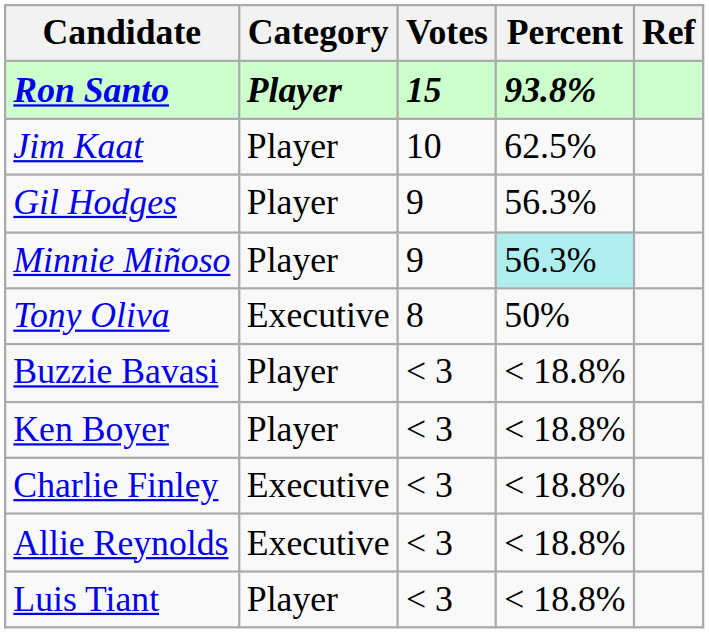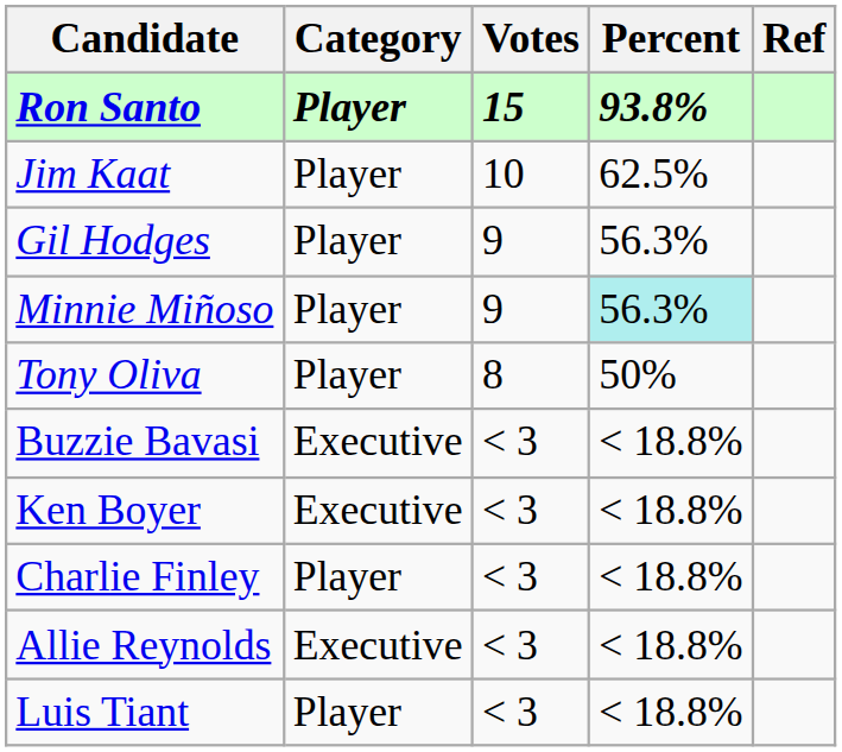 <table class="wikitable">
 <tr>
 <th>Candidate</th>
 <th>Category</th>
 <th>Votes</th>
 <th>Percent</th>
 <th>Ref</th>
 </tr>
 <tr bgcolor=ccffcc>
 <td><strong><em><a href='#'>Ron Santo</a></em></strong></td>
 <td><strong><em>Player</em></strong></td>
 <td><strong><em>15</em></strong></td>
 <td><strong><em>93.8%</em></strong></td>
 <td></td>
 </tr>
 <tr>
 <td><em><a href='#'>Jim Kaat</a></em></td>
 <td>Player</td>
 <td>10</td>
 <td>62.5%</td>
 <td></td>
 </tr>
 <tr>
 <td><em><a href='#'>Gil Hodges</a></em></td>
 <td>Player</td>
 <td>9</td>
 <td>56.3%</td>
 <td></td>
 </tr>
 <tr>
 <td><em><a href='#'>Minnie Miñoso</a></em></td>
 <td>Player</td>
 <td>9</td>
 <td style="background: paleturquoise;">56.3%</td>
 <td></td>
 </tr>
 <tr>
 <td><em><a href='#'>Tony Oliva</a></em></td>
-<td>Executive</td>
+<td>Player</td>
 <td>8</td>
 <td>50%</td>
 <td></td>
 </tr>
 <tr>
 <td><a href='#'>Buzzie Bavasi</a></td>
-<td>Player</td>
+<td>Executive</td>
 <td>< 3</td>
 <td>< 18.8%</td>
 <td></td>
 </tr>
 <tr>
 <td><a href='#'>Ken Boyer</a></td>
-<td>Player</td>
+<td>Executive</td>
 <td>< 3</td>
 <td>< 18.8%</td>
 <td></td>
 </tr>
 <tr>
 <td><a href='#'>Charlie Finley</a></td>
-<td>Executive</td>
+<td>Player</td>
 <td>< 3</td>
 <td>< 18.8%</td>
 <td></td>
 </tr>
 <tr>
 <td><a href='#'>Allie Reynolds</a></td>
 <td>Executive</td>
 <td>< 3</td>
 <td>< 18.8%</td>
 <td></td>
 </tr>
 <tr>
 <td><a href='#'>Luis Tiant</a></td>
 <td>Player</td>
 <td>< 3</td>
 <td>< 18.8%</td>
 <td></td>
 </tr>
 </table>
